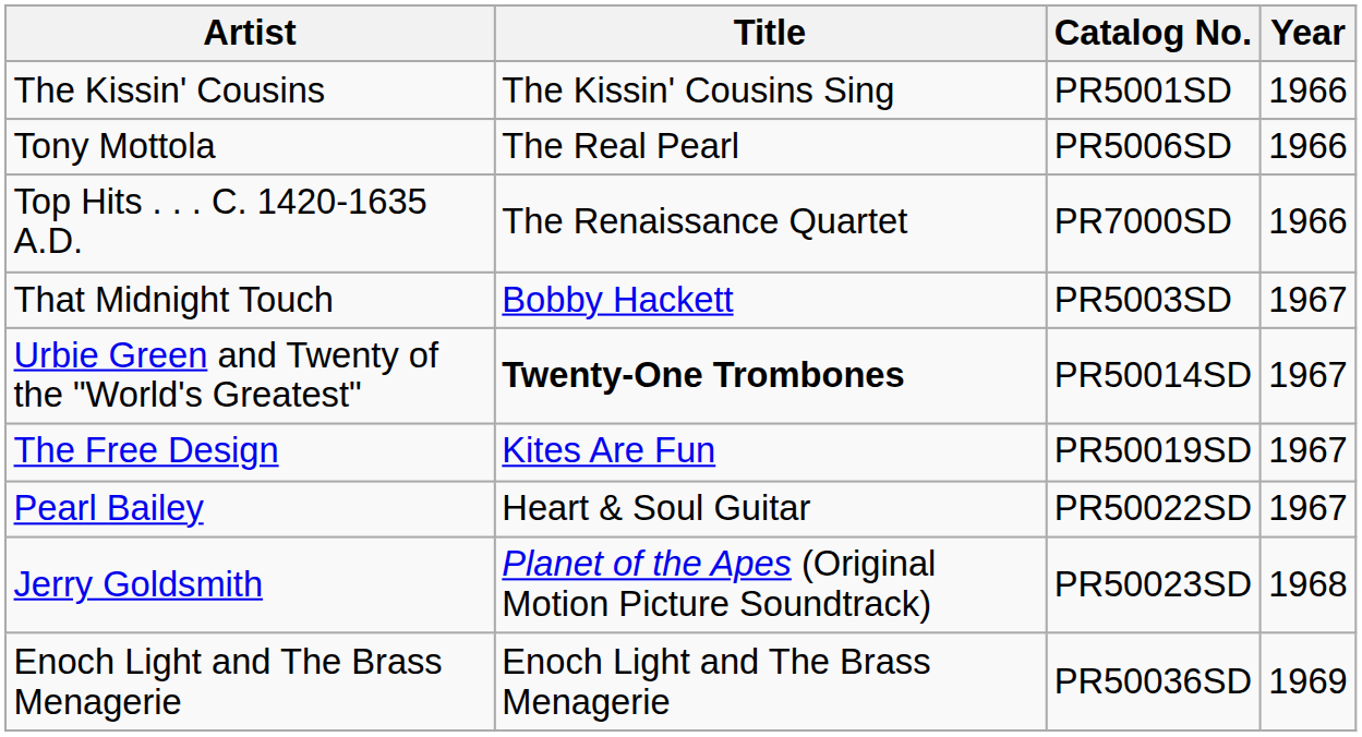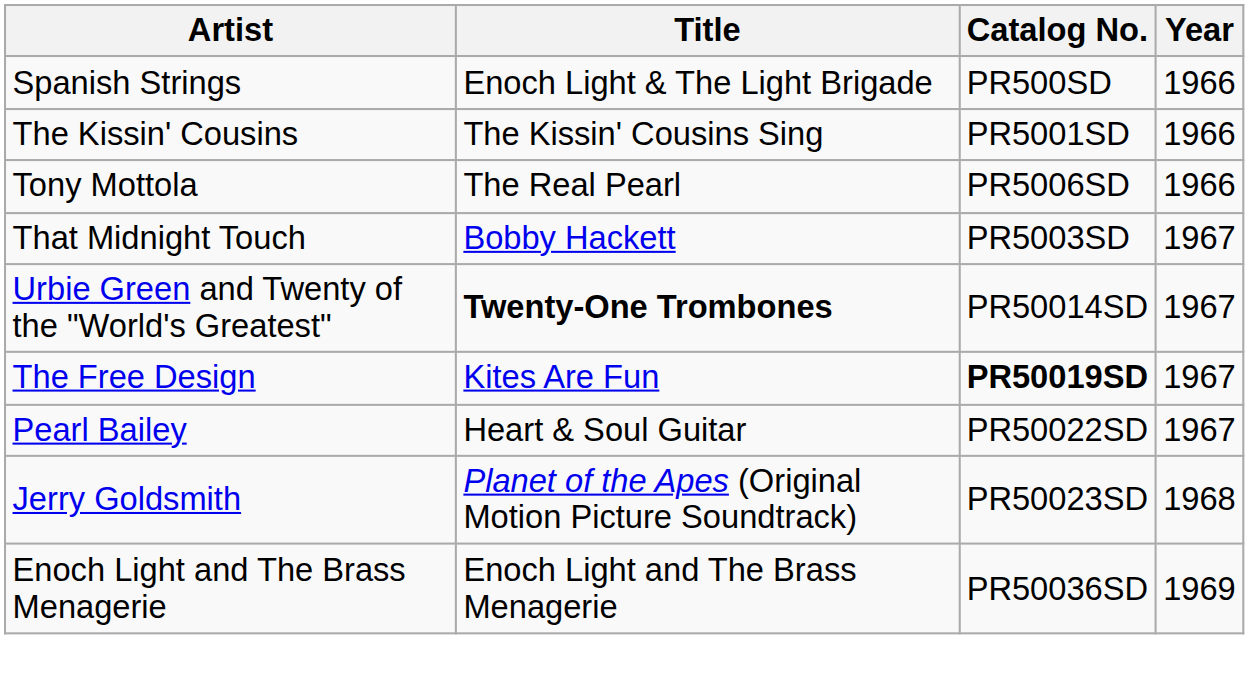 <table class="wikitable sortable">
 <tr>
 <th>Artist</th>
 <th>Title</th>
 <th>Catalog No.</th>
 <th>Year</th>
+</tr>
+<tr>
+<td>Spanish Strings</td>
+<td>Enoch Light & The Light Brigade</td>
+<td>PR500SD</td>
+<td>1966</td>
 </tr>
 <tr>
 <td>The Kissin' Cousins</td>
 <td>The Kissin' Cousins Sing</td>
 <td>PR5001SD</td>
 <td>1966</td>
 </tr>
 <tr>
 <td>Tony Mottola</td>
 <td>The Real Pearl</td>
 <td>PR5006SD</td>
-<td>1966</td>
-</tr>
-<tr>
-<td>Top Hits . . . C. 1420-1635 A.D.</td>
-<td>The Renaissance Quartet</td>
-<td>PR7000SD</td>
 <td>1966</td>
 </tr>
 <tr>
 <td>That Midnight Touch</td>
 <td><a href='#'>Bobby Hackett</a></td>
 <td>PR5003SD</td>
 <td>1967</td>
 </tr>
 <tr>
 <td><a href='#'>Urbie Green</a> and Twenty of the "World's Greatest"</td>
 <td><strong>Twenty-One Trombones</strong></td>
 <td>PR50014SD</td>
 <td>1967</td>
 </tr>
 <tr>
 <td><a href='#'>The Free Design</a></td>
 <td><a href='#'>Kites Are Fun</a></td>
-<td>PR50019SD</td>
+<td><strong>PR50019SD</strong></td>
 <td>1967</td>
 </tr>
 <tr>
 <td><a href='#'>Pearl Bailey</a></td>
 <td>Heart & Soul Guitar</td>
 <td>PR50022SD</td>
 <td>1967</td>
 </tr>
 <tr>
 <td><a href='#'>Jerry Goldsmith</a></td>
 <td><em><a href='#'>Planet of the Apes</a></em> (Original Motion Picture Soundtrack)</td>
 <td>PR50023SD</td>
 <td>1968</td>
 </tr>
 <tr>
 <td>Enoch Light and The Brass Menagerie</td>
 <td>Enoch Light and The Brass Menagerie</td>
 <td>PR50036SD</td>
 <td>1969</td>
 </tr>
 </table>
